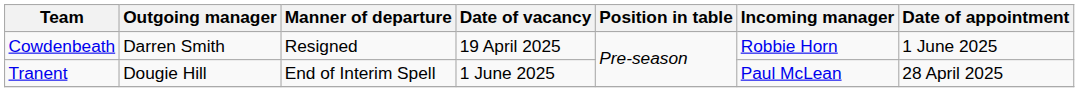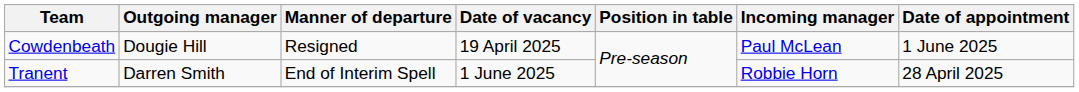 <table class="wikitable sortable">
 <tr>
 <th>Team</th>
 <th>Outgoing manager</th>
 <th>Manner of departure</th>
 <th>Date of vacancy</th>
 <th>Position in table</th>
 <th>Incoming manager</th>
 <th>Date of appointment</th>
 </tr>
 <tr>
 <td><a href='#'>Cowdenbeath</a></td>
-<td> Darren Smith</td>
+<td> Dougie Hill</td>
 <td>Resigned</td>
 <td>19 April 2025</td>
 <td rowspan="2"><em>Pre-season</em></td>
-<td> <a href='#'>Robbie Horn</a></td>
+<td> <a href='#'>Paul McLean</a></td>
 <td>1 June 2025</td>
 </tr>
 <tr>
 <td><a href='#'>Tranent</a></td>
-<td> Dougie Hill</td>
+<td> Darren Smith</td>
 <td>End of Interim Spell</td>
 <td>1 June 2025</td>
-<td> <a href='#'>Paul McLean</a></td>
+<td> <a href='#'>Robbie Horn</a></td>
 <td>28 April 2025</td>
 </tr>
 <tr>
 </tr>
 </table>
